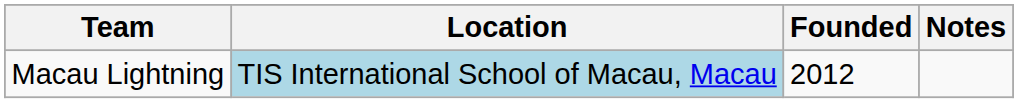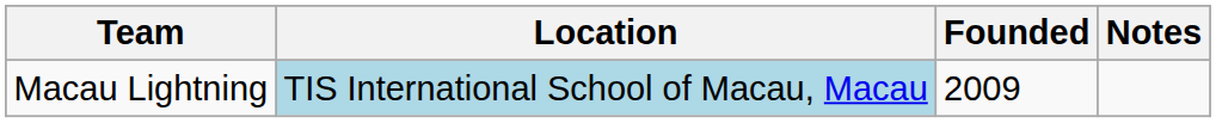 <table class="wikitable">
 <tr>
 <th>Team</th>
 <th>Location</th>
 <th>Founded</th>
 <th>Notes</th>
 </tr>
 <tr>
 <td>Macau Lightning</td>
 <td style="background: lightblue;">TIS International School of Macau, <a href='#'>Macau</a></td>
-<td>2012</td>
+<td>2009</td>
 <td></td>
 </tr>
 </table>
